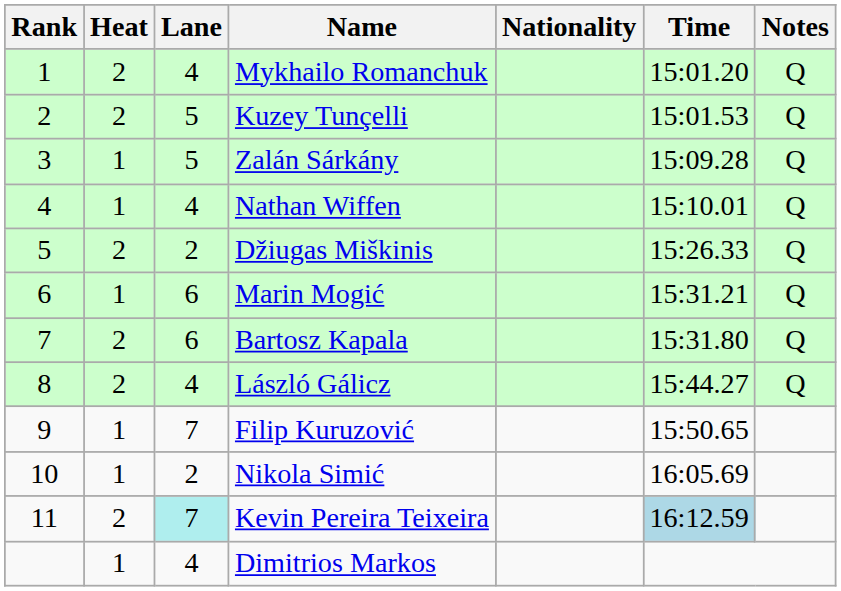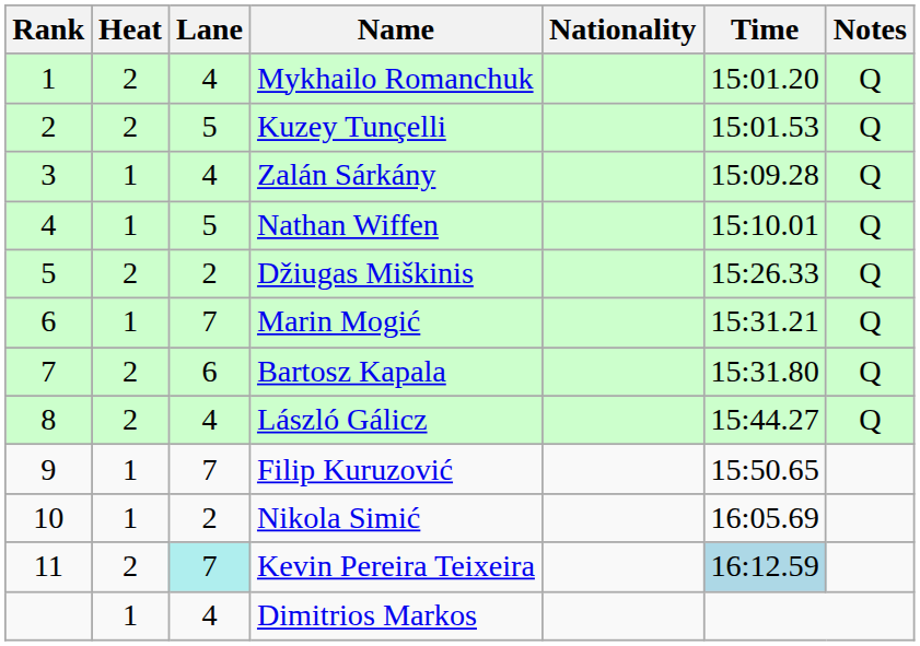 <table class="wikitable sortable" style="text-align:center">
 <tr>
 <th>Rank</th>
 <th>Heat</th>
 <th>Lane</th>
 <th>Name</th>
 <th>Nationality</th>
 <th>Time</th>
 <th>Notes</th>
 </tr>
 <tr bgcolor=ccffcc>
 <td>1</td>
 <td>2</td>
 <td>4</td>
 <td align=left><a href='#'>Mykhailo Romanchuk</a></td>
 <td align=left></td>
 <td>15:01.20</td>
 <td>Q</td>
 </tr>
 <tr bgcolor=ccffcc>
 <td>2</td>
 <td>2</td>
 <td>5</td>
 <td align=left><a href='#'>Kuzey Tunçelli</a></td>
 <td align=left></td>
 <td>15:01.53</td>
 <td>Q</td>
 </tr>
 <tr bgcolor=ccffcc>
 <td>3</td>
 <td>1</td>
-<td>5</td>
+<td>4</td>
 <td align=left><a href='#'>Zalán Sárkány</a></td>
 <td align=left></td>
 <td>15:09.28</td>
 <td>Q</td>
 </tr>
 <tr bgcolor=ccffcc>
 <td>4</td>
 <td>1</td>
-<td>4</td>
+<td>5</td>
 <td align=left><a href='#'>Nathan Wiffen</a></td>
 <td align=left></td>
 <td>15:10.01</td>
 <td>Q</td>
 </tr>
 <tr bgcolor=ccffcc>
 <td>5</td>
 <td>2</td>
 <td>2</td>
 <td align=left><a href='#'>Džiugas Miškinis</a></td>
 <td align=left></td>
 <td>15:26.33</td>
 <td>Q</td>
 </tr>
 <tr bgcolor=ccffcc>
 <td>6</td>
 <td>1</td>
-<td>6</td>
+<td>7</td>
 <td align=left><a href='#'>Marin Mogić</a></td>
 <td align=left></td>
 <td>15:31.21</td>
 <td>Q</td>
 </tr>
 <tr bgcolor=ccffcc>
 <td>7</td>
 <td>2</td>
 <td>6</td>
 <td align=left><a href='#'>Bartosz Kapala</a></td>
 <td align=left></td>
 <td>15:31.80</td>
 <td>Q</td>
 </tr>
 <tr bgcolor=ccffcc>
 <td>8</td>
 <td>2</td>
 <td>4</td>
 <td align=left><a href='#'>László Gálicz</a></td>
 <td align=left></td>
 <td>15:44.27</td>
 <td>Q</td>
 </tr>
 <tr>
 <td>9</td>
 <td>1</td>
 <td>7</td>
 <td align=left><a href='#'>Filip Kuruzović</a></td>
 <td align=left></td>
 <td>15:50.65</td>
 <td></td>
 </tr>
 <tr>
 <td>10</td>
 <td>1</td>
 <td>2</td>
 <td align=left><a href='#'>Nikola Simić</a></td>
 <td align=left></td>
 <td>16:05.69</td>
 <td></td>
 </tr>
 <tr>
 <td>11</td>
 <td>2</td>
 <td style="background: paleturquoise;">7</td>
 <td align=left><a href='#'>Kevin Pereira Teixeira</a></td>
 <td align=left></td>
 <td style="background: lightblue;">16:12.59</td>
 <td></td>
 </tr>
 <tr>
 <td></td>
 <td>1</td>
 <td>4</td>
 <td align=left><a href='#'>Dimitrios Markos</a></td>
 <td align=left></td>
 <td colspan=2></td>
 </tr>
 </table>
